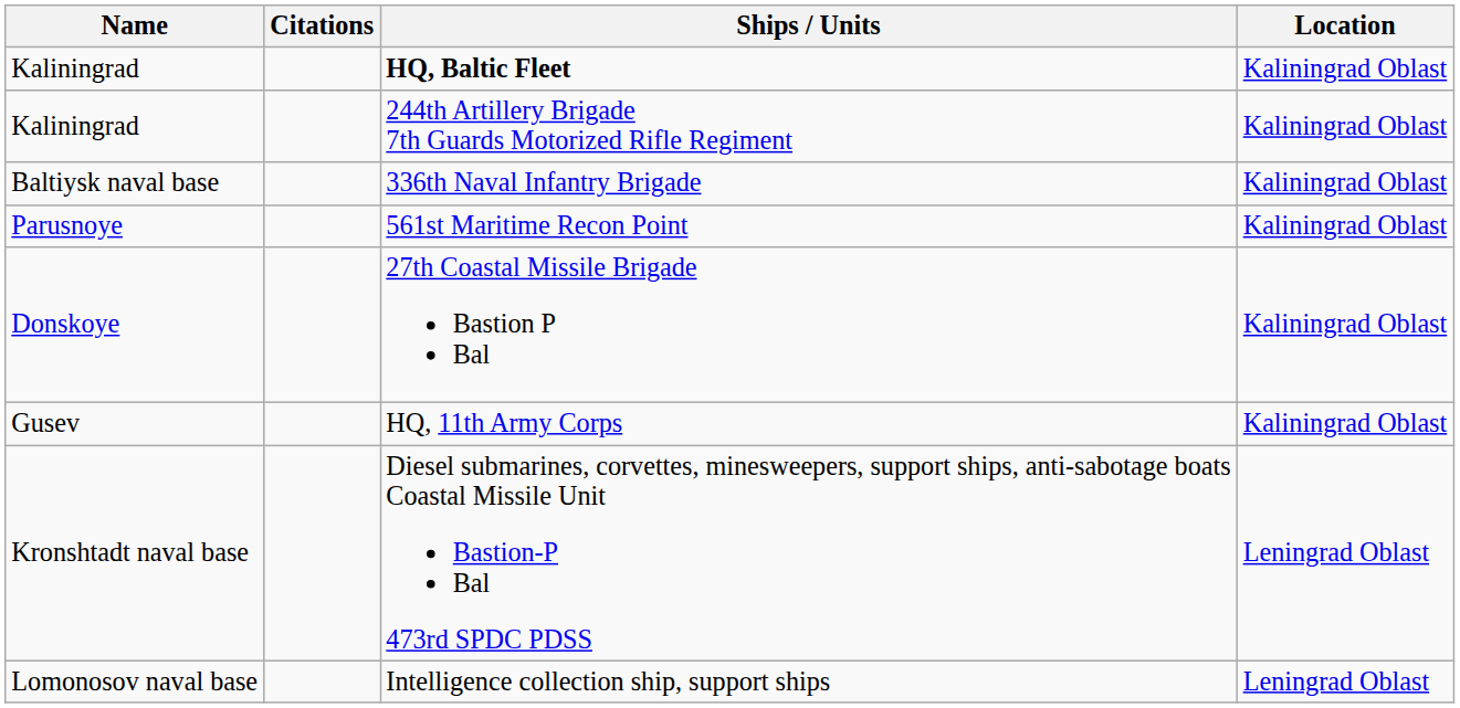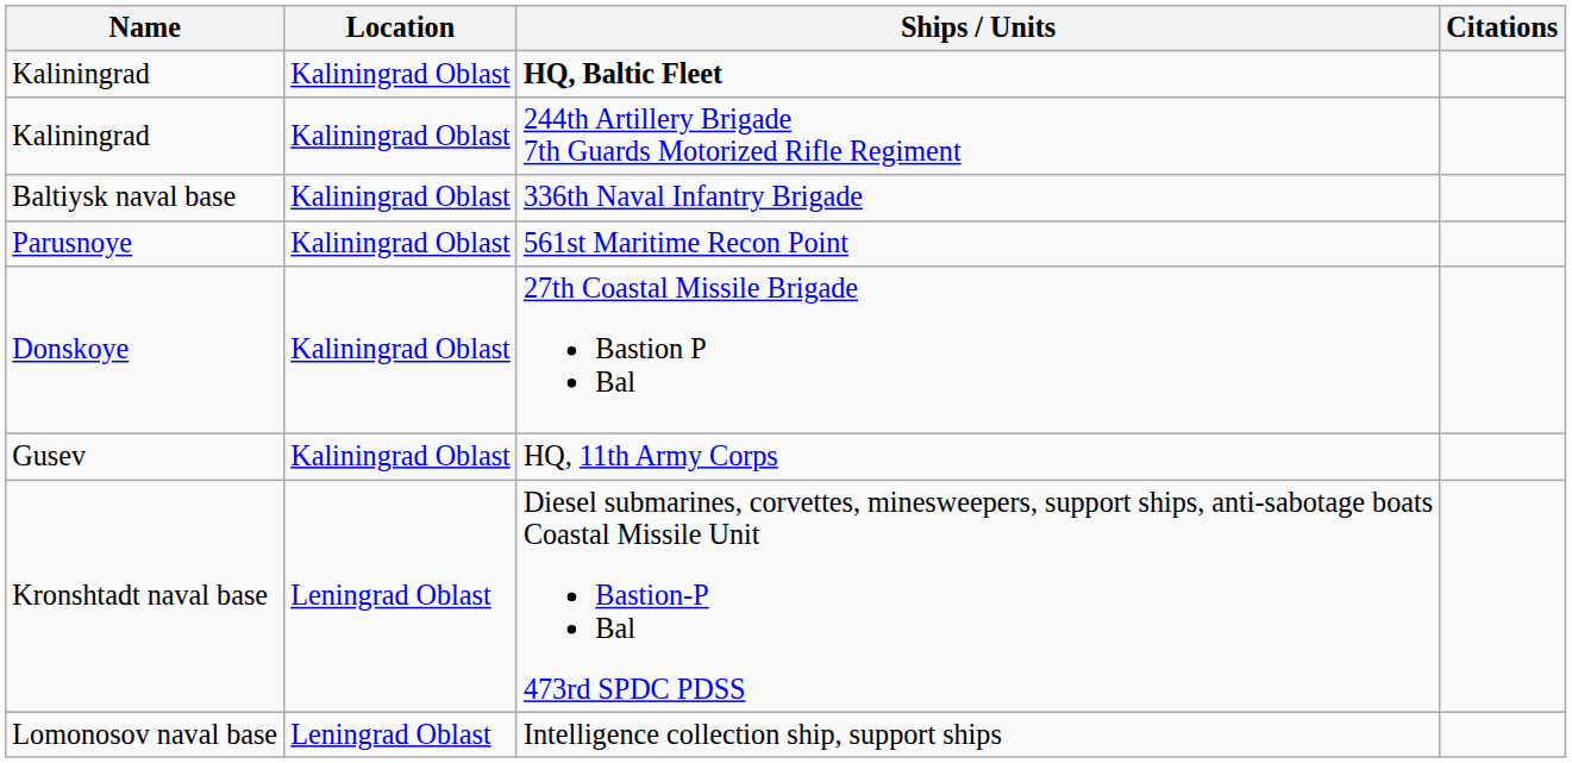 <table class="wikitable sortable">
 <tr>
 <th>Name</th>
+<th>Location</th>
+<th>Ships / Units</th>
 <th>Citations</th>
-<th>Ships / Units</th>
-<th>Location</th>
 </tr>
 <tr>
 <td>Kaliningrad</td>
+<td><a href='#'>Kaliningrad Oblast</a></td>
+<td><strong>HQ, Baltic Fleet</strong></td>
 <td></td>
-<td><strong>HQ, Baltic Fleet</strong></td>
-<td><a href='#'>Kaliningrad Oblast</a></td>
 </tr>
 <tr>
 <td>Kaliningrad</td>
+<td><a href='#'>Kaliningrad Oblast</a></td>
+<td><a href='#'>244th Artillery Brigade</a><br><a href='#'>7th Guards Motorized Rifle Regiment</a></td>
 <td></td>
-<td><a href='#'>244th Artillery Brigade</a><br><a href='#'>7th Guards Motorized Rifle Regiment</a></td>
-<td><a href='#'>Kaliningrad Oblast</a></td>
 </tr>
 <tr>
 <td>Baltiysk naval base</td>
+<td><a href='#'>Kaliningrad Oblast</a></td>
+<td><a href='#'>336th Naval Infantry Brigade</a></td>
 <td></td>
-<td><a href='#'>336th Naval Infantry Brigade</a></td>
-<td><a href='#'>Kaliningrad Oblast</a></td>
 </tr>
 <tr>
 <td><a href='#'>Parusnoye</a></td>
+<td><a href='#'>Kaliningrad Oblast</a></td>
+<td><a href='#'>561st Maritime Recon Point</a></td>
 <td></td>
-<td><a href='#'>561st Maritime Recon Point</a></td>
-<td><a href='#'>Kaliningrad Oblast</a></td>
 </tr>
 <tr>
 <td><a href='#'>Donskoye</a></td>
+<td><a href='#'>Kaliningrad Oblast</a></td>
+<td><a href='#'>27th Coastal Missile Brigade</a><br><ul><li>Bastion P</li><li>Bal</li></ul></td>
 <td></td>
-<td><a href='#'>27th Coastal Missile Brigade</a><br><ul><li>Bastion P</li><li>Bal</li></ul></td>
-<td><a href='#'>Kaliningrad Oblast</a></td>
 </tr>
 <tr>
 <td>Gusev</td>
+<td><a href='#'>Kaliningrad Oblast</a></td>
+<td>HQ, <a href='#'>11th Army Corps</a></td>
 <td></td>
-<td>HQ, <a href='#'>11th Army Corps</a></td>
-<td><a href='#'>Kaliningrad Oblast</a></td>
 </tr>
 <tr>
 <td>Kronshtadt naval base</td>
+<td><a href='#'>Leningrad Oblast</a></td>
+<td>Diesel submarines, corvettes, minesweepers, support ships, anti-sabotage boats<br>Coastal Missile Unit<ul><li><a href='#'>Bastion-P</a></li><li>Bal</li></ul><a href='#'>473rd SPDC PDSS</a></td>
 <td></td>
-<td>Diesel submarines, corvettes, minesweepers, support ships, anti-sabotage boats<br>Coastal Missile Unit<ul><li><a href='#'>Bastion-P</a></li><li>Bal</li></ul><a href='#'>473rd SPDC PDSS</a></td>
-<td><a href='#'>Leningrad Oblast</a></td>
 </tr>
 <tr>
 <td>Lomonosov naval base</td>
+<td><a href='#'>Leningrad Oblast</a></td>
+<td>Intelligence collection ship, support ships</td>
 <td></td>
-<td>Intelligence collection ship, support ships</td>
-<td><a href='#'>Leningrad Oblast</a></td>
 </tr>
 </table>
